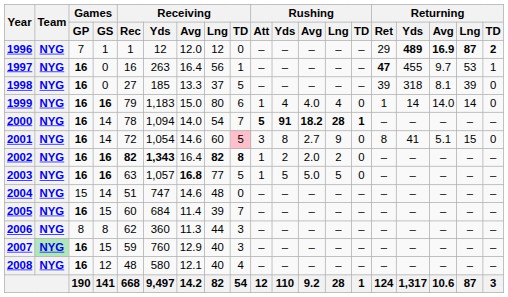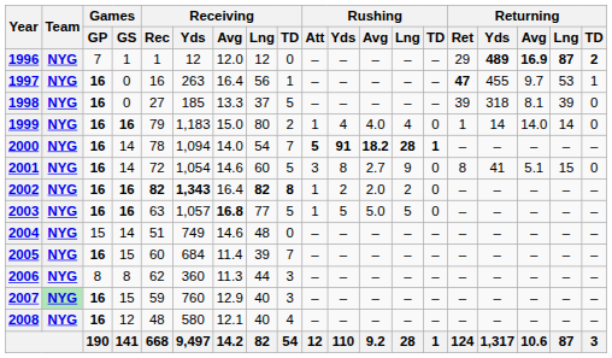 <table class="wikitable" style="text-align: center;">
 <tr>
 <th rowspan="2">Year</th>
 <th rowspan="2">Team</th>
 <th colspan="2">Games</th>
 <th colspan="5">Receiving</th>
 <th colspan="5">Rushing</th>
 <th colspan="5">Returning</th>
 </tr>
 <tr>
 <th>GP</th>
 <th>GS</th>
 <th>Rec</th>
 <th>Yds</th>
 <th>Avg</th>
 <th>Lng</th>
 <th>TD</th>
 <th>Att</th>
 <th>Yds</th>
 <th>Avg</th>
 <th>Lng</th>
 <th>TD</th>
 <th>Ret</th>
 <th>Yds</th>
 <th>Avg</th>
 <th>Lng</th>
 <th>TD</th>
 </tr>
 <tr>
 <th><a href='#'>1996</a></th>
 <th><a href='#'>NYG</a></th>
 <td>7</td>
 <td>1</td>
 <td>1</td>
 <td>12</td>
 <td>12.0</td>
 <td>12</td>
 <td>0</td>
 <td>–</td>
 <td>–</td>
 <td>–</td>
 <td>–</td>
 <td>–</td>
 <td>29</td>
 <td><strong>489</strong></td>
 <td><strong>16.9</strong></td>
 <td><strong>87</strong></td>
 <td><strong>2</strong></td>
 </tr>
 <tr>
 <th><a href='#'>1997</a></th>
 <th><a href='#'>NYG</a></th>
 <td><strong>16</strong></td>
 <td>0</td>
 <td>16</td>
 <td>263</td>
 <td>16.4</td>
 <td>56</td>
 <td>1</td>
 <td>–</td>
 <td>–</td>
 <td>–</td>
 <td>–</td>
 <td>–</td>
 <td><strong>47</strong></td>
 <td>455</td>
 <td>9.7</td>
 <td>53</td>
 <td>1</td>
 </tr>
 <tr>
 <th><a href='#'>1998</a></th>
 <th><a href='#'>NYG</a></th>
 <td><strong>16</strong></td>
 <td>0</td>
 <td>27</td>
 <td>185</td>
 <td>13.3</td>
 <td>37</td>
 <td>5</td>
 <td>–</td>
 <td>–</td>
 <td>–</td>
 <td>–</td>
 <td>–</td>
 <td>39</td>
 <td>318</td>
 <td>8.1</td>
 <td>39</td>
 <td>0</td>
 </tr>
 <tr>
 <th><a href='#'>1999</a></th>
 <th><a href='#'>NYG</a></th>
 <td><strong>16</strong></td>
 <td><strong>16</strong></td>
 <td>79</td>
 <td>1,183</td>
 <td>15.0</td>
 <td>80</td>
-<td>6</td>
+<td>2</td>
 <td>1</td>
 <td>4</td>
 <td>4.0</td>
 <td>4</td>
 <td>0</td>
 <td>1</td>
 <td>14</td>
 <td>14.0</td>
 <td>14</td>
 <td>0</td>
 </tr>
 <tr>
 <th><a href='#'>2000</a></th>
 <th><a href='#'>NYG</a></th>
 <td><strong>16</strong></td>
 <td>14</td>
 <td>78</td>
 <td>1,094</td>
 <td>14.0</td>
 <td>54</td>
 <td>7</td>
 <td><strong>5</strong></td>
 <td><strong>91</strong></td>
 <td><strong>18.2</strong></td>
 <td><strong>28</strong></td>
 <td><strong>1</strong></td>
 <td>–</td>
 <td>–</td>
 <td>–</td>
 <td>–</td>
 <td>–</td>
 </tr>
 <tr>
 <th><a href='#'>2001</a></th>
 <th><a href='#'>NYG</a></th>
 <td><strong>16</strong></td>
 <td>14</td>
 <td>72</td>
 <td>1,054</td>
 <td>14.6</td>
 <td>60</td>
-<td style="background: pink;">5</td>
+<td>5</td>
 <td>3</td>
 <td>8</td>
 <td>2.7</td>
 <td>9</td>
 <td>0</td>
 <td>8</td>
 <td>41</td>
 <td>5.1</td>
 <td>15</td>
 <td>0</td>
 </tr>
 <tr>
 <th><a href='#'>2002</a></th>
 <th><a href='#'>NYG</a></th>
 <td><strong>16</strong></td>
 <td><strong>16</strong></td>
 <td><strong>82</strong></td>
 <td><strong>1,343</strong></td>
 <td>16.4</td>
 <td><strong>82</strong></td>
 <td><strong>8</strong></td>
 <td>1</td>
 <td>2</td>
 <td>2.0</td>
 <td>2</td>
 <td>0</td>
 <td>–</td>
 <td>–</td>
 <td>–</td>
 <td>–</td>
 <td>–</td>
 </tr>
 <tr>
 <th><a href='#'>2003</a></th>
 <th><a href='#'>NYG</a></th>
 <td><strong>16</strong></td>
 <td><strong>16</strong></td>
 <td>63</td>
 <td>1,057</td>
 <td><strong>16.8</strong></td>
 <td>77</td>
 <td>5</td>
 <td>1</td>
 <td>5</td>
 <td>5.0</td>
 <td>5</td>
 <td>0</td>
 <td>–</td>
 <td>–</td>
 <td>–</td>
 <td>–</td>
 <td>–</td>
 </tr>
 <tr>
 <th><a href='#'>2004</a></th>
 <th><a href='#'>NYG</a></th>
 <td>15</td>
 <td>14</td>
 <td>51</td>
-<td>747</td>
+<td>749</td>
 <td>14.6</td>
 <td>48</td>
 <td>0</td>
 <td>–</td>
 <td>–</td>
 <td>–</td>
 <td>–</td>
 <td>–</td>
 <td>–</td>
 <td>–</td>
 <td>–</td>
 <td>–</td>
 <td>–</td>
 </tr>
 <tr>
 <th><a href='#'>2005</a></th>
 <th><a href='#'>NYG</a></th>
 <td><strong>16</strong></td>
 <td>15</td>
 <td>60</td>
 <td>684</td>
 <td>11.4</td>
 <td>39</td>
 <td>7</td>
 <td>–</td>
 <td>–</td>
 <td>–</td>
 <td>–</td>
 <td>–</td>
 <td>–</td>
 <td>–</td>
 <td>–</td>
 <td>–</td>
 <td>–</td>
 </tr>
 <tr>
 <th><a href='#'>2006</a></th>
 <th><a href='#'>NYG</a></th>
 <td>8</td>
 <td>8</td>
 <td>62</td>
 <td>360</td>
 <td>11.3</td>
 <td>44</td>
 <td>3</td>
 <td>–</td>
 <td>–</td>
 <td>–</td>
 <td>–</td>
 <td>–</td>
 <td>–</td>
 <td>–</td>
 <td>–</td>
 <td>–</td>
 <td>–</td>
 </tr>
 <tr>
 <th><a href='#'>2007</a></th>
 <th style="background:#afe6ba;"><a href='#'>NYG</a></th>
 <td><strong>16</strong></td>
 <td>15</td>
 <td>59</td>
 <td>760</td>
 <td>12.9</td>
 <td>40</td>
 <td>3</td>
 <td>–</td>
 <td>–</td>
 <td>–</td>
 <td>–</td>
 <td>–</td>
 <td>–</td>
 <td>–</td>
 <td>–</td>
 <td>–</td>
 <td>–</td>
 </tr>
 <tr>
 <th><a href='#'>2008</a></th>
 <th><a href='#'>NYG</a></th>
 <td><strong>16</strong></td>
 <td>12</td>
 <td>48</td>
 <td>580</td>
 <td>12.1</td>
 <td>40</td>
 <td>4</td>
 <td>–</td>
 <td>–</td>
 <td>–</td>
 <td>–</td>
 <td>–</td>
 <td>–</td>
 <td>–</td>
 <td>–</td>
 <td>–</td>
 <td>–</td>
 </tr>
 <tr>
 <th colspan="2"></th>
 <th>190</th>
 <th>141</th>
 <th>668</th>
 <th>9,497</th>
 <th>14.2</th>
 <th>82</th>
 <th>54</th>
 <th>12</th>
 <th>110</th>
 <th>9.2</th>
 <th>28</th>
 <th>1</th>
 <th>124</th>
 <th>1,317</th>
 <th>10.6</th>
 <th>87</th>
 <th>3</th>
 </tr>
 </table>
